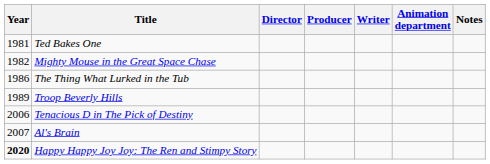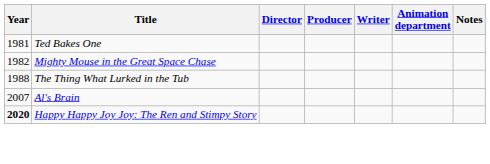 <table class="wikitable">
 <tr>
 <th>Year</th>
 <th>Title</th>
 <th><a href='#'>Director</a></th>
 <th><a href='#'>Producer</a></th>
 <th><a href='#'>Writer</a></th>
 <th><a href='#'>Animation<br>department</a></th>
 <th>Notes</th>
 </tr>
 <tr>
 <td>1981</td>
 <td><em>Ted Bakes One</em></td>
 <td></td>
 <td></td>
 <td></td>
 <td></td>
 <td></td>
 </tr>
 <tr>
 <td>1982</td>
 <td><em><a href='#'>Mighty Mouse in the Great Space Chase</a></em></td>
 <td></td>
 <td></td>
 <td></td>
 <td></td>
 <td></td>
 </tr>
 <tr>
-<td>1986</td>
+<td>1988</td>
 <td><em>The Thing What Lurked in the Tub</em></td>
-<td></td>
-<td></td>
-<td></td>
-<td></td>
-<td></td>
-</tr>
-<tr>
-<td>1989</td>
-<td><em><a href='#'>Troop Beverly Hills</a></em></td>
-<td></td>
-<td></td>
-<td></td>
-<td></td>
-<td></td>
-</tr>
-<tr>
-<td>2006</td>
-<td><em><a href='#'>Tenacious D in The Pick of Destiny</a></em></td>
 <td></td>
 <td></td>
 <td></td>
 <td></td>
 <td></td>
 </tr>
 <tr>
 <td>2007</td>
 <td><em><a href='#'>Al's Brain</a></em></td>
 <td></td>
 <td></td>
 <td></td>
 <td></td>
 <td></td>
 </tr>
 <tr>
 <td><strong>2020</strong></td>
 <td><em><a href='#'>Happy Happy Joy Joy: The Ren and Stimpy Story</a></em></td>
 <td></td>
 <td></td>
 <td></td>
 <td></td>
 <td></td>
 </tr>
 </table>
